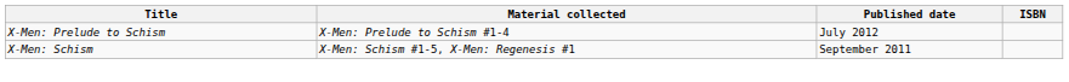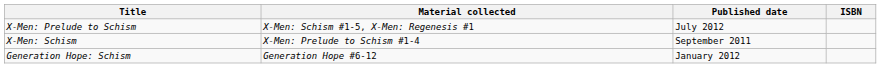 <table class="wikitable" width="100%">
 <tr>
 <th>Title</th>
 <th>Material collected</th>
 <th>Published date</th>
 <th>ISBN</th>
 </tr>
 <tr>
 <td><em>X-Men: Prelude to Schism</em></td>
-<td><em>X-Men: Prelude to Schism</em> #1-4</td>
+<td><em>X-Men: Schism</em> #1-5, <em>X-Men: Regenesis</em> #1</td>
 <td>July 2012</td>
 <td></td>
 </tr>
 <tr>
 <td><em>X-Men: Schism</em></td>
-<td><em>X-Men: Schism</em> #1-5, <em>X-Men: Regenesis</em> #1</td>
+<td><em>X-Men: Prelude to Schism</em> #1-4</td>
 <td>September 2011</td>
 <td></td>
 </tr>
+<tr>
+<td><em>Generation Hope: Schism</em></td>
+<td><em>Generation Hope</em> #6-12</td>
+<td>January 2012</td>
+<td></td>
+</tr>
 </table>
